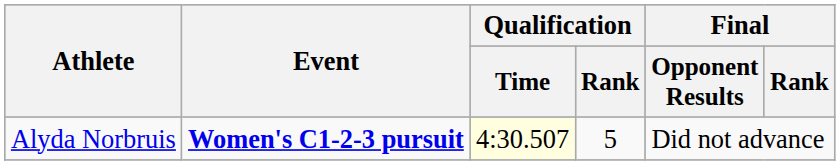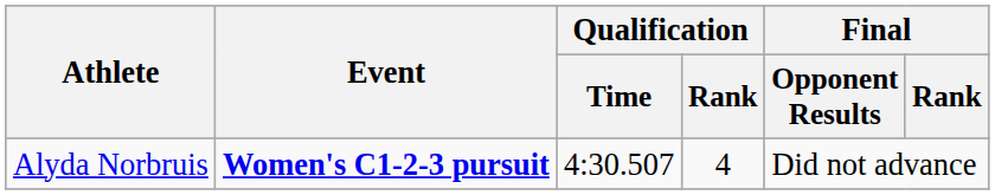 <table class="wikitable" border="1">
 <tr>
 <th rowspan="2">Athlete</th>
 <th rowspan="2">Event</th>
 <th colspan=2>Qualification</th>
 <th colspan=2>Final</th>
 </tr>
 <tr style="font-size:95%">
 <th>Time</th>
 <th>Rank</th>
 <th>Opponent<br>Results</th>
 <th>Rank</th>
 </tr>
 <tr>
 <td><a href='#'>Alyda Norbruis</a></td>
 <td><strong><a href='#'>Women's C1-2-3 pursuit</a></strong></td>
-<td style="background: lightyellow;">4:30.507</td>
-<td align="center">5</td>
+<td>4:30.507</td>
+<td align="center">4</td>
 <td colspan=2>Did not advance</td>
 </tr>
 </table>
